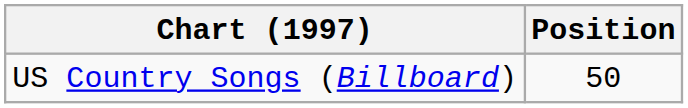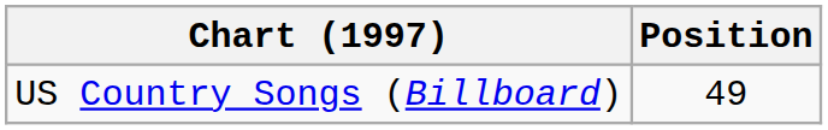 <table class="wikitable sortable">
 <tr>
 <th scope="col">Chart (1997)</th>
 <th scope="col">Position</th>
 </tr>
 <tr>
 <td>US <a href='#'>Country Songs</a> (<em><a href='#'>Billboard</a></em>)</td>
-<td align="center">50</td>
+<td align="center">49</td>
 </tr>
 </table>
